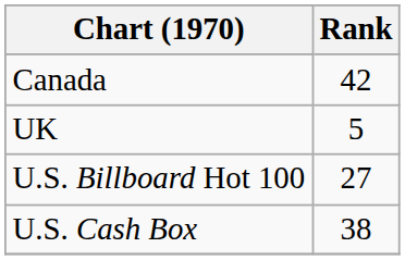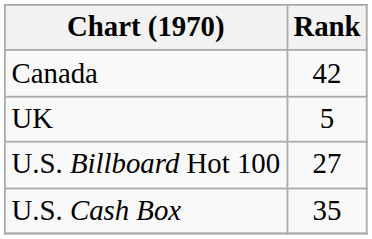 <table class="wikitable sortable">
 <tr>
 <th>Chart (1970)</th>
 <th style="text-align:center;">Rank</th>
 </tr>
 <tr>
 <td>Canada </td>
 <td style="text-align:center;">42</td>
 </tr>
 <tr>
 <td>UK </td>
 <td style="text-align:center;">5</td>
 </tr>
 <tr>
 <td>U.S. <em>Billboard</em> Hot 100</td>
 <td style="text-align:center;">27</td>
 </tr>
 <tr>
 <td>U.S. <em>Cash Box</em> </td>
-<td style="text-align:center;">38</td>
+<td style="text-align:center;">35</td>
 </tr>
 <tr>
 </tr>
 </table>
